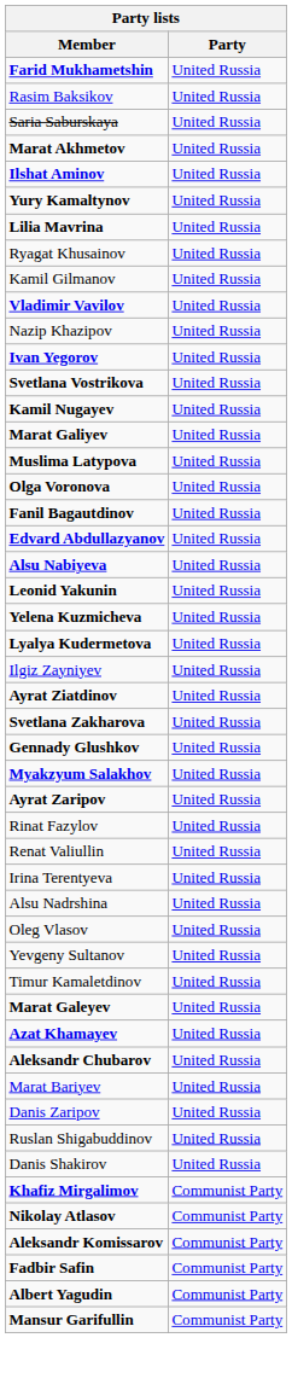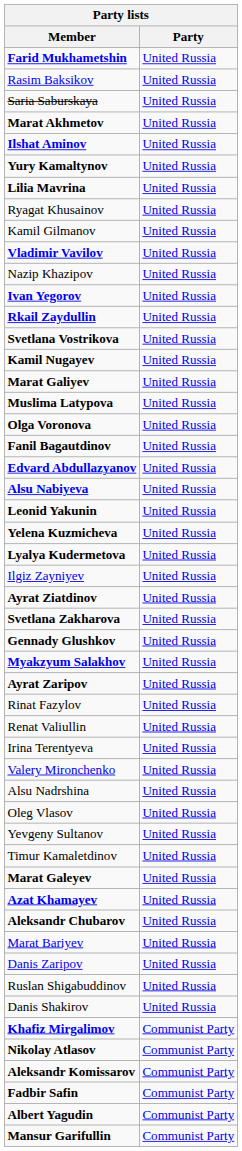 <table class="wikitable sortable mw-collapsible mw-collapsed" style="font-size: 95%;">
 <tr>
 <th colspan=2>Party lists</th>
 </tr>
 <tr>
 <th>Member</th>
 <th>Party</th>
 </tr>
 <tr>
 <td><strong><a href='#'>Farid Mukhametshin</a></strong></td>
 <td><a href='#'>United Russia</a></td>
 </tr>
 <tr>
 <td><a href='#'>Rasim Baksikov</a></td>
 <td><a href='#'>United Russia</a></td>
 </tr>
 <tr>
 <td><s>Saria Saburskaya</s></td>
 <td><a href='#'>United Russia</a></td>
 </tr>
 <tr>
 <td><strong>Marat Akhmetov</strong></td>
 <td><a href='#'>United Russia</a></td>
 </tr>
 <tr>
 <td><strong><a href='#'>Ilshat Aminov</a></strong></td>
 <td><a href='#'>United Russia</a></td>
 </tr>
 <tr>
 <td><strong>Yury Kamaltynov</strong></td>
 <td><a href='#'>United Russia</a></td>
 </tr>
 <tr>
 <td><strong>Lilia Mavrina</strong></td>
 <td><a href='#'>United Russia</a></td>
 </tr>
 <tr>
 <td>Ryagat Khusainov</td>
 <td><a href='#'>United Russia</a></td>
 </tr>
 <tr>
 <td>Kamil Gilmanov</td>
 <td><a href='#'>United Russia</a></td>
 </tr>
 <tr>
 <td><strong><a href='#'>Vladimir Vavilov</a></strong></td>
 <td><a href='#'>United Russia</a></td>
 </tr>
 <tr>
 <td>Nazip Khazipov</td>
 <td><a href='#'>United Russia</a></td>
 </tr>
 <tr>
 <td><strong><a href='#'>Ivan Yegorov</a></strong></td>
+<td><a href='#'>United Russia</a></td>
+</tr>
+<tr>
+<td><strong><a href='#'>Rkail Zaydullin</a></strong></td>
 <td><a href='#'>United Russia</a></td>
 </tr>
 <tr>
 <td><strong>Svetlana Vostrikova</strong></td>
 <td><a href='#'>United Russia</a></td>
 </tr>
 <tr>
 <td><strong>Kamil Nugayev</strong></td>
 <td><a href='#'>United Russia</a></td>
 </tr>
 <tr>
 <td><strong>Marat Galiyev</strong></td>
 <td><a href='#'>United Russia</a></td>
 </tr>
 <tr>
 <td><strong>Muslima Latypova</strong></td>
 <td><a href='#'>United Russia</a></td>
 </tr>
 <tr>
 <td><strong>Olga Voronova</strong></td>
 <td><a href='#'>United Russia</a></td>
 </tr>
 <tr>
 <td><strong>Fanil Bagautdinov</strong></td>
 <td><a href='#'>United Russia</a></td>
 </tr>
 <tr>
 <td><strong><a href='#'>Edvard Abdullazyanov</a></strong></td>
 <td><a href='#'>United Russia</a></td>
 </tr>
 <tr>
 <td><strong><a href='#'>Alsu Nabiyeva</a></strong></td>
 <td><a href='#'>United Russia</a></td>
 </tr>
 <tr>
 <td><strong>Leonid Yakunin</strong></td>
 <td><a href='#'>United Russia</a></td>
 </tr>
 <tr>
 <td><strong>Yelena Kuzmicheva</strong></td>
 <td><a href='#'>United Russia</a></td>
 </tr>
 <tr>
 <td><strong>Lyalya Kudermetova</strong></td>
 <td><a href='#'>United Russia</a></td>
 </tr>
 <tr>
 <td><a href='#'>Ilgiz Zayniyev</a></td>
 <td><a href='#'>United Russia</a></td>
 </tr>
 <tr>
 <td><strong>Ayrat Ziatdinov</strong></td>
 <td><a href='#'>United Russia</a></td>
 </tr>
 <tr>
 <td><strong>Svetlana Zakharova</strong></td>
 <td><a href='#'>United Russia</a></td>
 </tr>
 <tr>
 <td><strong>Gennady Glushkov</strong></td>
 <td><a href='#'>United Russia</a></td>
 </tr>
 <tr>
 <td><strong><a href='#'>Myakzyum Salakhov</a></strong></td>
 <td><a href='#'>United Russia</a></td>
 </tr>
 <tr>
 <td><strong>Ayrat Zaripov</strong></td>
 <td><a href='#'>United Russia</a></td>
 </tr>
 <tr>
 <td>Rinat Fazylov</td>
 <td><a href='#'>United Russia</a></td>
 </tr>
 <tr>
 <td>Renat Valiullin</td>
 <td><a href='#'>United Russia</a></td>
 </tr>
 <tr>
 <td>Irina Terentyeva</td>
 <td><a href='#'>United Russia</a></td>
 </tr>
 <tr>
+<td><a href='#'>Valery Mironchenko</a></td>
+<td><a href='#'>United Russia</a></td>
+</tr>
+<tr>
 <td>Alsu Nadrshina</td>
 <td><a href='#'>United Russia</a></td>
 </tr>
 <tr>
 <td>Oleg Vlasov</td>
 <td><a href='#'>United Russia</a></td>
 </tr>
 <tr>
 <td>Yevgeny Sultanov</td>
 <td><a href='#'>United Russia</a></td>
 </tr>
 <tr>
 <td>Timur Kamaletdinov</td>
 <td><a href='#'>United Russia</a></td>
 </tr>
 <tr>
 <td><strong>Marat Galeyev</strong></td>
 <td><a href='#'>United Russia</a></td>
 </tr>
 <tr>
 <td><strong><a href='#'>Azat Khamayev</a></strong></td>
 <td><a href='#'>United Russia</a></td>
 </tr>
 <tr>
 <td><strong>Aleksandr Chubarov</strong></td>
 <td><a href='#'>United Russia</a></td>
 </tr>
 <tr>
 <td><a href='#'>Marat Bariyev</a></td>
 <td><a href='#'>United Russia</a></td>
 </tr>
 <tr>
 <td><a href='#'>Danis Zaripov</a></td>
 <td><a href='#'>United Russia</a></td>
 </tr>
 <tr>
 <td>Ruslan Shigabuddinov</td>
 <td><a href='#'>United Russia</a></td>
 </tr>
 <tr>
 <td>Danis Shakirov</td>
 <td><a href='#'>United Russia</a></td>
 </tr>
 <tr>
 <td><strong><a href='#'>Khafiz Mirgalimov</a></strong></td>
 <td><a href='#'>Communist Party</a></td>
 </tr>
 <tr>
 <td><strong>Nikolay Atlasov</strong></td>
 <td><a href='#'>Communist Party</a></td>
 </tr>
 <tr>
 <td><strong>Aleksandr Komissarov</strong></td>
 <td><a href='#'>Communist Party</a></td>
 </tr>
 <tr>
 <td><strong>Fadbir Safin</strong></td>
 <td><a href='#'>Communist Party</a></td>
 </tr>
 <tr>
 <td><strong>Albert Yagudin</strong></td>
 <td><a href='#'>Communist Party</a></td>
 </tr>
 <tr>
 <td><strong>Mansur Garifullin</strong></td>
 <td><a href='#'>Communist Party</a></td>
 </tr>
 </table>
